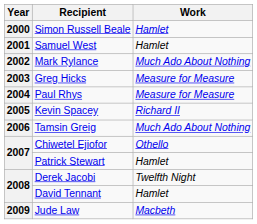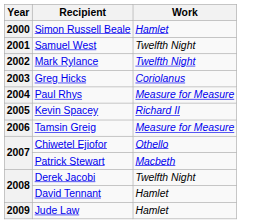 <table class="wikitable">
 <tr>
 <th>Year</th>
 <th>Recipient</th>
 <th>Work</th>
 </tr>
 <tr>
 <th>2000</th>
 <td><a href='#'>Simon Russell Beale</a></td>
 <td><em><a href='#'>Hamlet</a></em></td>
 </tr>
 <tr>
 <th>2001</th>
 <td><a href='#'>Samuel West</a></td>
-<td><em>Hamlet</em></td>
+<td><em>Twelfth Night</em></td>
 </tr>
 <tr>
 <th>2002</th>
 <td><a href='#'>Mark Rylance</a></td>
-<td><em><a href='#'>Much Ado About Nothing</a></em></td>
+<td><em><a href='#'>Twelfth Night</a></em></td>
 </tr>
 <tr>
 <th>2003</th>
 <td><a href='#'>Greg Hicks</a></td>
-<td><em><a href='#'>Measure for Measure</a></em></td>
+<td><em><a href='#'>Coriolanus</a></em></td>
 </tr>
 <tr>
 <th>2004</th>
 <td><a href='#'>Paul Rhys</a></td>
 <td><em><a href='#'>Measure for Measure</a></em></td>
 </tr>
 <tr>
 <th>2005</th>
 <td><a href='#'>Kevin Spacey</a></td>
 <td><em><a href='#'>Richard II</a></em></td>
 </tr>
 <tr>
 <th>2006</th>
 <td><a href='#'>Tamsin Greig</a></td>
-<td><em><a href='#'>Much Ado About Nothing</a></em></td>
+<td><em><a href='#'>Measure for Measure</a></em></td>
 </tr>
 <tr>
 <th rowspan="2">2007</th>
 <td><a href='#'>Chiwetel Ejiofor</a></td>
 <td><em><a href='#'>Othello</a></em></td>
 </tr>
 <tr>
 <td><a href='#'>Patrick Stewart</a></td>
-<td><em>Hamlet</em></td>
+<td><em><a href='#'>Macbeth</a></em></td>
 </tr>
 <tr>
 <th rowspan="2">2008</th>
 <td><a href='#'>Derek Jacobi</a></td>
 <td><em>Twelfth Night</em></td>
 </tr>
 <tr>
 <td><a href='#'>David Tennant</a></td>
 <td><em>Hamlet</em></td>
 </tr>
 <tr>
 <th>2009</th>
 <td><a href='#'>Jude Law</a></td>
-<td><em><a href='#'>Macbeth</a></em></td>
+<td><em>Hamlet</em></td>
 </tr>
 </table>
